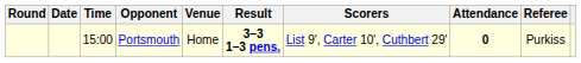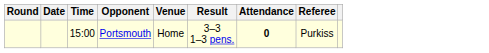 <table class="wikitable" style="text-align:center">
 <tr>
 <th>Round</th>
 <th>Date</th>
 <th>Time</th>
 <th>Opponent</th>
 <th>Venue</th>
 <th>Result</th>
-<th>Scorers</th>
 <th>Attendance</th>
 <th>Referee</th>
 <th></th>
 </tr>
 <tr style="background-color: #ffffdd;">
 <td></td>
 <td></td>
 <td>15:00</td>
 <td><a href='#'>Portsmouth</a></td>
 <td>Home</td>
-<td><strong>3–3<br>1–3 <a href='#'>pens.</a></strong></td>
-<td><a href='#'>List</a> 9', <a href='#'>Carter</a> 10', <a href='#'>Cuthbert</a> 29'</td>
+<td>3–3<br>1–3 <a href='#'>pens.</a></td>
 <td><strong>0</strong></td>
 <td>Purkiss</td>
 <td></td>
 </tr>
 </table>
